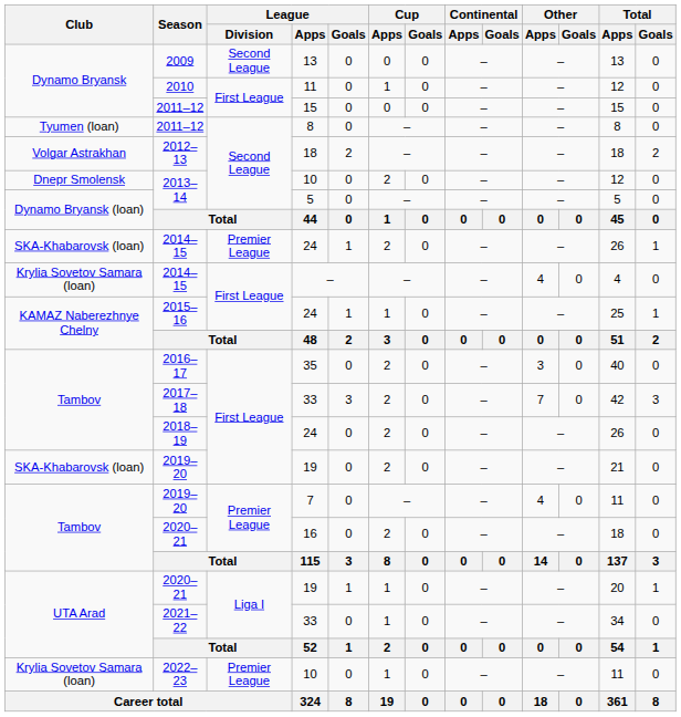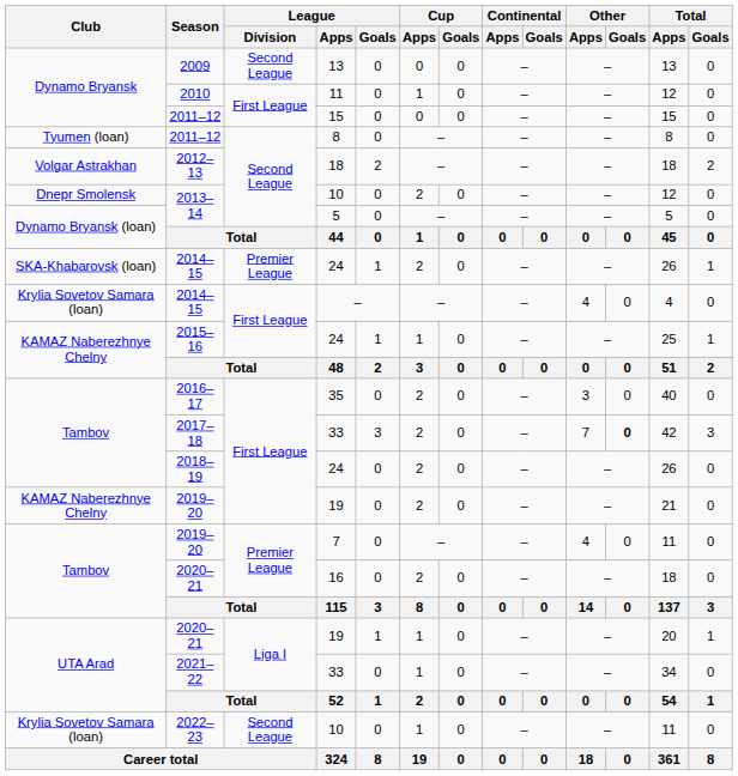 <table class="wikitable" style="text-align: center;">
 <tr>
 <th rowspan=2>Club</th>
 <th rowspan=2>Season</th>
 <th colspan=3>League</th>
 <th colspan=2>Cup</th>
 <th colspan=2>Continental</th>
 <th colspan=2>Other</th>
 <th colspan=2>Total</th>
 </tr>
 <tr>
 <th>Division</th>
 <th>Apps</th>
 <th>Goals</th>
 <th>Apps</th>
 <th>Goals</th>
 <th>Apps</th>
 <th>Goals</th>
 <th>Apps</th>
 <th>Goals</th>
 <th>Apps</th>
 <th>Goals</th>
 </tr>
 <tr>
 <td rowspan="3"><a href='#'>Dynamo Bryansk</a></td>
 <td><a href='#'>2009</a></td>
 <td><a href='#'>Second League</a></td>
 <td>13</td>
 <td>0</td>
 <td>0</td>
 <td>0</td>
 <td colspan=2>–</td>
 <td colspan=2>–</td>
 <td>13</td>
 <td>0</td>
 </tr>
 <tr>
 <td><a href='#'>2010</a></td>
 <td rowspan="2"><a href='#'>First League</a></td>
 <td>11</td>
 <td>0</td>
 <td>1</td>
 <td>0</td>
 <td colspan=2>–</td>
 <td colspan=2>–</td>
 <td>12</td>
 <td>0</td>
 </tr>
 <tr>
 <td><a href='#'>2011–12</a></td>
 <td>15</td>
 <td>0</td>
 <td>0</td>
 <td>0</td>
 <td colspan=2>–</td>
 <td colspan=2>–</td>
 <td>15</td>
 <td>0</td>
 </tr>
 <tr>
 <td><a href='#'>Tyumen</a> (loan)</td>
 <td><a href='#'>2011–12</a></td>
 <td rowspan="4"><a href='#'>Second League</a></td>
 <td>8</td>
 <td>0</td>
 <td colspan=2>–</td>
 <td colspan=2>–</td>
 <td colspan=2>–</td>
 <td>8</td>
 <td>0</td>
 </tr>
 <tr>
 <td><a href='#'>Volgar Astrakhan</a></td>
 <td><a href='#'>2012–13</a></td>
 <td>18</td>
 <td>2</td>
 <td colspan=2>–</td>
 <td colspan=2>–</td>
 <td colspan=2>–</td>
 <td>18</td>
 <td>2</td>
 </tr>
 <tr>
 <td><a href='#'>Dnepr Smolensk</a></td>
 <td rowspan="2"><a href='#'>2013–14</a></td>
 <td>10</td>
 <td>0</td>
 <td>2</td>
 <td>0</td>
 <td colspan=2>–</td>
 <td colspan=2>–</td>
 <td>12</td>
 <td>0</td>
 </tr>
 <tr>
 <td rowspan="2"><a href='#'>Dynamo Bryansk</a> (loan)</td>
 <td>5</td>
 <td>0</td>
 <td colspan=2>–</td>
 <td colspan=2>–</td>
 <td colspan=2>–</td>
 <td>5</td>
 <td>0</td>
 </tr>
 <tr>
 <th colspan=2>Total</th>
 <th>44</th>
 <th>0</th>
 <th>1</th>
 <th>0</th>
 <th>0</th>
 <th>0</th>
 <th>0</th>
 <th>0</th>
 <th>45</th>
 <th>0</th>
 </tr>
 <tr>
 <td><a href='#'>SKA-Khabarovsk</a> (loan)</td>
 <td><a href='#'>2014–15</a></td>
 <td><a href='#'>Premier League</a></td>
 <td>24</td>
 <td>1</td>
 <td>2</td>
 <td>0</td>
 <td colspan=2>–</td>
 <td colspan=2>–</td>
 <td>26</td>
 <td>1</td>
 </tr>
 <tr>
 <td><a href='#'>Krylia Sovetov Samara</a> (loan)</td>
 <td><a href='#'>2014–15</a></td>
 <td rowspan="2"><a href='#'>First League</a></td>
 <td colspan=2>–</td>
 <td colspan=2>–</td>
 <td colspan=2>–</td>
 <td>4</td>
 <td>0</td>
 <td>4</td>
 <td>0</td>
 </tr>
 <tr>
 <td rowspan="2"><a href='#'>KAMAZ Naberezhnye Chelny</a></td>
 <td><a href='#'>2015–16</a></td>
 <td>24</td>
 <td>1</td>
 <td>1</td>
 <td>0</td>
 <td colspan=2>–</td>
 <td colspan=2>–</td>
 <td>25</td>
 <td>1</td>
 </tr>
 <tr>
 <th colspan=2>Total</th>
 <th>48</th>
 <th>2</th>
 <th>3</th>
 <th>0</th>
 <th>0</th>
 <th>0</th>
 <th>0</th>
 <th>0</th>
 <th>51</th>
 <th>2</th>
 </tr>
 <tr>
 <td rowspan="3"><a href='#'>Tambov</a></td>
 <td><a href='#'>2016–17</a></td>
 <td rowspan="4"><a href='#'>First League</a></td>
 <td>35</td>
 <td>0</td>
 <td>2</td>
 <td>0</td>
 <td colspan=2>–</td>
 <td>3</td>
 <td>0</td>
 <td>40</td>
 <td>0</td>
 </tr>
 <tr>
 <td><a href='#'>2017–18</a></td>
 <td>33</td>
 <td>3</td>
 <td>2</td>
 <td>0</td>
 <td colspan=2>–</td>
 <td>7</td>
-<td>0</td>
+<td><strong>0</strong></td>
 <td>42</td>
 <td>3</td>
 </tr>
 <tr>
 <td><a href='#'>2018–19</a></td>
 <td>24</td>
 <td>0</td>
 <td>2</td>
 <td>0</td>
 <td colspan=2>–</td>
 <td colspan=2>–</td>
 <td>26</td>
 <td>0</td>
 </tr>
 <tr>
-<td><a href='#'>SKA-Khabarovsk</a> (loan)</td>
+<td><a href='#'>KAMAZ Naberezhnye Chelny</a></td>
 <td><a href='#'>2019–20</a></td>
 <td>19</td>
 <td>0</td>
 <td>2</td>
 <td>0</td>
 <td colspan=2>–</td>
 <td colspan=2>–</td>
 <td>21</td>
 <td>0</td>
 </tr>
 <tr>
 <td rowspan="3"><a href='#'>Tambov</a></td>
 <td><a href='#'>2019–20</a></td>
 <td rowspan="2"><a href='#'>Premier League</a></td>
 <td>7</td>
 <td>0</td>
 <td colspan=2>–</td>
 <td colspan=2>–</td>
 <td>4</td>
 <td>0</td>
 <td>11</td>
 <td>0</td>
 </tr>
 <tr>
 <td><a href='#'>2020–21</a></td>
 <td>16</td>
 <td>0</td>
 <td>2</td>
 <td>0</td>
 <td colspan=2>–</td>
 <td colspan=2>–</td>
 <td>18</td>
 <td>0</td>
 </tr>
 <tr>
 <th colspan=2>Total</th>
 <th>115</th>
 <th>3</th>
 <th>8</th>
 <th>0</th>
 <th>0</th>
 <th>0</th>
 <th>14</th>
 <th>0</th>
 <th>137</th>
 <th>3</th>
 </tr>
 <tr>
 <td rowspan="3"><a href='#'>UTA Arad</a></td>
 <td><a href='#'>2020–21</a></td>
 <td rowspan="2"><a href='#'>Liga I</a></td>
 <td>19</td>
 <td>1</td>
 <td>1</td>
 <td>0</td>
 <td colspan=2>–</td>
 <td colspan=2>–</td>
 <td>20</td>
 <td>1</td>
 </tr>
 <tr>
 <td><a href='#'>2021–22</a></td>
 <td>33</td>
 <td>0</td>
 <td>1</td>
 <td>0</td>
 <td colspan=2>–</td>
 <td colspan=2>–</td>
 <td>34</td>
 <td>0</td>
 </tr>
 <tr>
 <th colspan=2>Total</th>
 <th>52</th>
 <th>1</th>
 <th>2</th>
 <th>0</th>
 <th>0</th>
 <th>0</th>
 <th>0</th>
 <th>0</th>
 <th>54</th>
 <th>1</th>
 </tr>
 <tr>
 <td><a href='#'>Krylia Sovetov Samara</a> (loan)</td>
 <td><a href='#'>2022–23</a></td>
-<td><a href='#'>Premier League</a></td>
+<td><a href='#'>Second League</a></td>
 <td>10</td>
 <td>0</td>
 <td>1</td>
 <td>0</td>
 <td colspan=2>–</td>
 <td colspan=2>–</td>
 <td>11</td>
 <td>0</td>
 </tr>
 <tr>
 <th colspan=3>Career total</th>
 <th>324</th>
 <th>8</th>
 <th>19</th>
 <th>0</th>
 <th>0</th>
 <th>0</th>
 <th>18</th>
 <th>0</th>
 <th>361</th>
 <th>8</th>
 </tr>
 </table>
